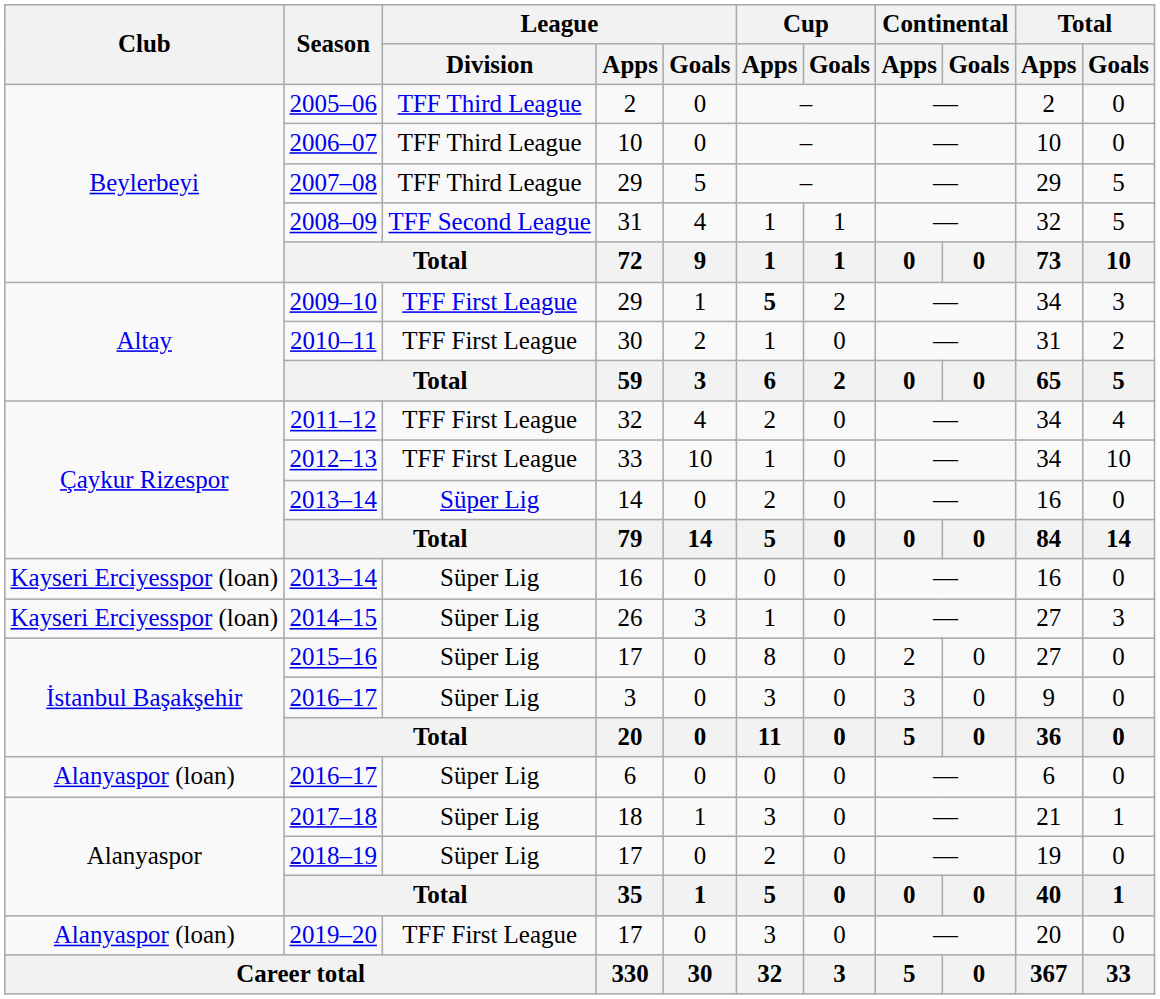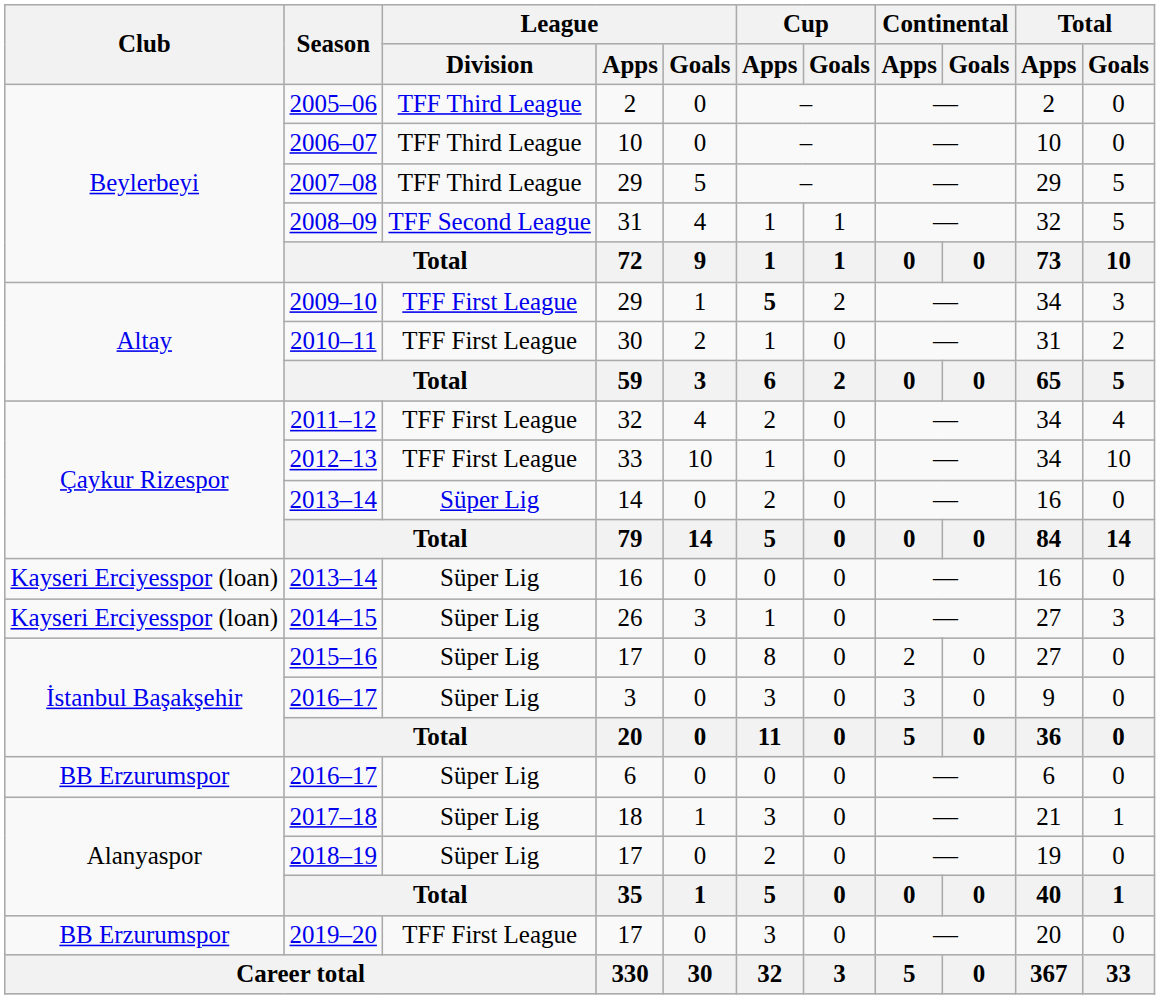 <table class="wikitable" style="text-align: center;">
 <tr>
 <th rowspan=2>Club</th>
 <th rowspan=2>Season</th>
 <th colspan=3>League</th>
 <th colspan=2>Cup</th>
 <th colspan=2>Continental</th>
 <th colspan=2>Total</th>
 </tr>
 <tr>
 <th>Division</th>
 <th>Apps</th>
 <th>Goals</th>
 <th>Apps</th>
 <th>Goals</th>
 <th>Apps</th>
 <th>Goals</th>
 <th>Apps</th>
 <th>Goals</th>
 </tr>
 <tr>
 <td rowspan=5><a href='#'>Beylerbeyi</a></td>
 <td><a href='#'>2005–06</a></td>
 <td><a href='#'>TFF Third League</a></td>
 <td>2</td>
 <td>0</td>
 <td colspan=2>–</td>
 <td colspan=2>—</td>
 <td>2</td>
 <td>0</td>
 </tr>
 <tr>
 <td><a href='#'>2006–07</a></td>
 <td>TFF Third League</td>
 <td>10</td>
 <td>0</td>
 <td colspan=2>–</td>
 <td colspan=2>—</td>
 <td>10</td>
 <td>0</td>
 </tr>
 <tr>
 <td><a href='#'>2007–08</a></td>
 <td>TFF Third League</td>
 <td>29</td>
 <td>5</td>
 <td colspan=2>–</td>
 <td colspan=2>—</td>
 <td>29</td>
 <td>5</td>
 </tr>
 <tr>
 <td><a href='#'>2008–09</a></td>
 <td><a href='#'>TFF Second League</a></td>
 <td>31</td>
 <td>4</td>
 <td>1</td>
 <td>1</td>
 <td colspan=2>—</td>
 <td>32</td>
 <td>5</td>
 </tr>
 <tr>
 <th colspan=2>Total</th>
 <th>72</th>
 <th>9</th>
 <th>1</th>
 <th>1</th>
 <th>0</th>
 <th>0</th>
 <th>73</th>
 <th>10</th>
 </tr>
 <tr>
 <td rowspan=3><a href='#'>Altay</a></td>
 <td><a href='#'>2009–10</a></td>
 <td><a href='#'>TFF First League</a></td>
 <td>29</td>
 <td>1</td>
 <td><strong>5</strong></td>
 <td>2</td>
 <td colspan=2>—</td>
 <td>34</td>
 <td>3</td>
 </tr>
 <tr>
 <td><a href='#'>2010–11</a></td>
 <td>TFF First League</td>
 <td>30</td>
 <td>2</td>
 <td>1</td>
 <td>0</td>
 <td colspan=2>—</td>
 <td>31</td>
 <td>2</td>
 </tr>
 <tr>
 <th colspan=2>Total</th>
 <th>59</th>
 <th>3</th>
 <th>6</th>
 <th>2</th>
 <th>0</th>
 <th>0</th>
 <th>65</th>
 <th>5</th>
 </tr>
 <tr>
 <td rowspan=4><a href='#'>Çaykur Rizespor</a></td>
 <td><a href='#'>2011–12</a></td>
 <td>TFF First League</td>
 <td>32</td>
 <td>4</td>
 <td>2</td>
 <td>0</td>
 <td colspan=2>—</td>
 <td>34</td>
 <td>4</td>
 </tr>
 <tr>
 <td><a href='#'>2012–13</a></td>
 <td>TFF First League</td>
 <td>33</td>
 <td>10</td>
 <td>1</td>
 <td>0</td>
 <td colspan=2>—</td>
 <td>34</td>
 <td>10</td>
 </tr>
 <tr>
 <td><a href='#'>2013–14</a></td>
 <td><a href='#'>Süper Lig</a></td>
 <td>14</td>
 <td>0</td>
 <td>2</td>
 <td>0</td>
 <td colspan=2>—</td>
 <td>16</td>
 <td>0</td>
 </tr>
 <tr>
 <th colspan=2>Total</th>
 <th>79</th>
 <th>14</th>
 <th>5</th>
 <th>0</th>
 <th>0</th>
 <th>0</th>
 <th>84</th>
 <th>14</th>
 </tr>
 <tr>
 <td><a href='#'>Kayseri Erciyesspor</a> (loan)</td>
 <td><a href='#'>2013–14</a></td>
 <td>Süper Lig</td>
 <td>16</td>
 <td>0</td>
 <td>0</td>
 <td>0</td>
 <td colspan=2>—</td>
 <td>16</td>
 <td>0</td>
 </tr>
 <tr>
 <td><a href='#'>Kayseri Erciyesspor</a> (loan)</td>
 <td><a href='#'>2014–15</a></td>
 <td>Süper Lig</td>
 <td>26</td>
 <td>3</td>
 <td>1</td>
 <td>0</td>
 <td colspan=2>—</td>
 <td>27</td>
 <td>3</td>
 </tr>
 <tr>
 <td rowspan=3><a href='#'>İstanbul Başakşehir</a></td>
 <td><a href='#'>2015–16</a></td>
 <td>Süper Lig</td>
 <td>17</td>
 <td>0</td>
 <td>8</td>
 <td>0</td>
 <td>2</td>
 <td>0</td>
 <td>27</td>
 <td>0</td>
 </tr>
 <tr>
 <td><a href='#'>2016–17</a></td>
 <td>Süper Lig</td>
 <td>3</td>
 <td>0</td>
 <td>3</td>
 <td>0</td>
 <td>3</td>
 <td>0</td>
 <td>9</td>
 <td>0</td>
 </tr>
 <tr>
 <th colspan=2>Total</th>
 <th>20</th>
 <th>0</th>
 <th>11</th>
 <th>0</th>
 <th>5</th>
 <th>0</th>
 <th>36</th>
 <th>0</th>
 </tr>
 <tr>
-<td><a href='#'>Alanyaspor</a> (loan)</td>
+<td><a href='#'>BB Erzurumspor</a></td>
 <td><a href='#'>2016–17</a></td>
 <td>Süper Lig</td>
 <td>6</td>
 <td>0</td>
 <td>0</td>
 <td>0</td>
 <td colspan=2>—</td>
 <td>6</td>
 <td>0</td>
 </tr>
 <tr>
 <td rowspan=3>Alanyaspor</td>
 <td><a href='#'>2017–18</a></td>
 <td>Süper Lig</td>
 <td>18</td>
 <td>1</td>
 <td>3</td>
 <td>0</td>
 <td colspan=2>—</td>
 <td>21</td>
 <td>1</td>
 </tr>
 <tr>
 <td><a href='#'>2018–19</a></td>
 <td>Süper Lig</td>
 <td>17</td>
 <td>0</td>
 <td>2</td>
 <td>0</td>
 <td colspan=2>—</td>
 <td>19</td>
 <td>0</td>
 </tr>
 <tr>
 <th colspan=2>Total</th>
 <th>35</th>
 <th>1</th>
 <th>5</th>
 <th>0</th>
 <th>0</th>
 <th>0</th>
 <th>40</th>
 <th>1</th>
 </tr>
 <tr>
-<td><a href='#'>Alanyaspor</a> (loan)</td>
+<td><a href='#'>BB Erzurumspor</a></td>
 <td><a href='#'>2019–20</a></td>
 <td>TFF First League</td>
 <td>17</td>
 <td>0</td>
 <td>3</td>
 <td>0</td>
 <td colspan=2>—</td>
 <td>20</td>
 <td>0</td>
 </tr>
 <tr>
 <th colspan=3>Career total</th>
 <th>330</th>
 <th>30</th>
 <th>32</th>
 <th>3</th>
 <th>5</th>
 <th>0</th>
 <th>367</th>
 <th>33</th>
 </tr>
 </table>
